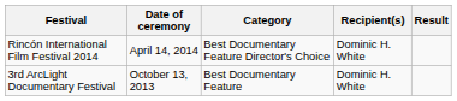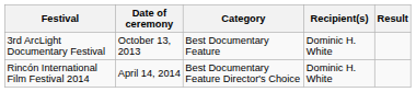 <table class="wikitable" style="font-size: 95%;">
 <tr>
 <th>Festival</th>
 <th>Date of ceremony</th>
 <th>Category</th>
 <th>Recipient(s)</th>
 <th>Result</th>
 </tr>
 <tr>
+<td>3rd ArcLight Documentary Festival</td>
+<td>October 13, 2013</td>
+<td>Best Documentary Feature</td>
+<td>Dominic H. White</td>
+<td></td>
+</tr>
+<tr>
 <td>Rincón International Film Festival 2014</td>
 <td>April 14, 2014</td>
 <td>Best Documentary Feature Director's Choice</td>
 <td>Dominic H. White</td>
 <td></td>
 </tr>
-<tr>
-<td>3rd ArcLight Documentary Festival</td>
-<td>October 13, 2013</td>
-<td>Best Documentary Feature</td>
-<td>Dominic H. White</td>
-<td></td>
-</tr>
 </table>
